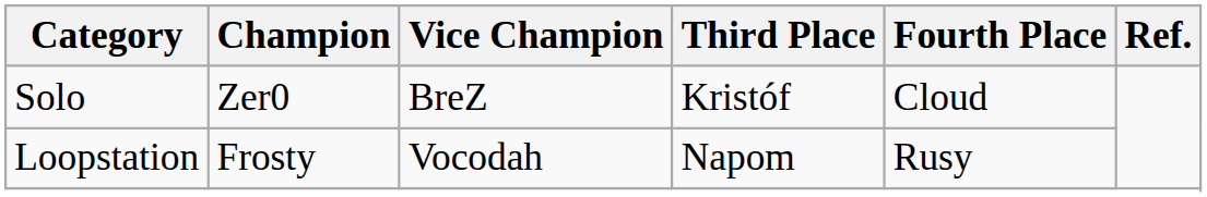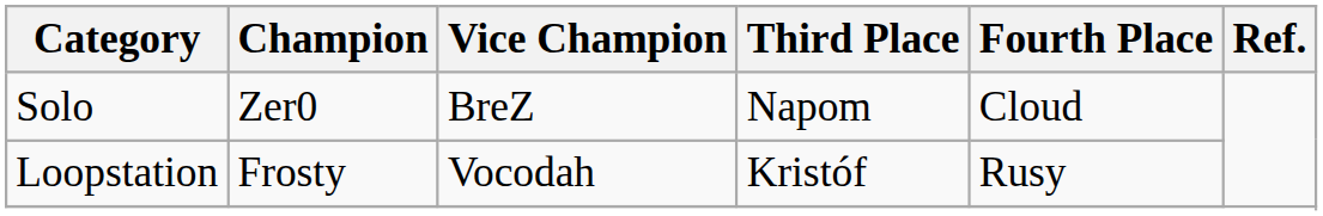 <table class="wikitable" style="text-align: left">
 <tr>
 <th>Category</th>
 <th>Champion</th>
 <th>Vice Champion</th>
 <th>Third Place</th>
 <th>Fourth Place</th>
 <th>Ref.</th>
 </tr>
 <tr>
 <td>Solo</td>
 <td> Zer0</td>
 <td> BreZ</td>
-<td> Kristóf</td>
+<td> Napom</td>
 <td> Cloud</td>
 </tr>
 <tr>
 <td>Loopstation</td>
 <td> Frosty</td>
 <td> Vocodah</td>
-<td> Napom</td>
+<td> Kristóf</td>
 <td> Rusy</td>
 </tr>
 <tr>
 </tr>
 </table>
